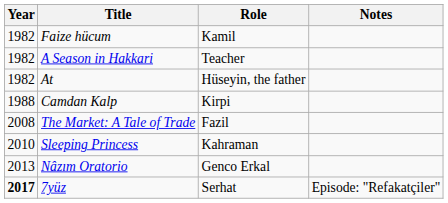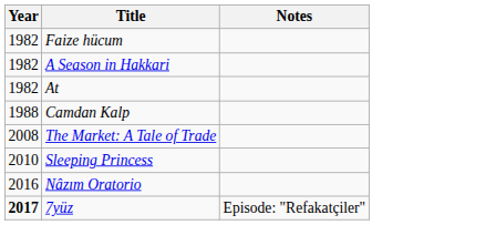 <table class="wikitable">
 <tr>
 <th>Year</th>
 <th>Title</th>
-<th>Role</th>
 <th>Notes</th>
 </tr>
 <tr>
 <td>1982</td>
 <td><em>Faize hücum</em></td>
-<td>Kamil</td>
 <td></td>
 </tr>
 <tr>
 <td>1982</td>
 <td><em><a href='#'>A Season in Hakkari</a></em></td>
-<td>Teacher</td>
 <td></td>
 </tr>
 <tr>
 <td>1982</td>
 <td><em>At</em></td>
-<td>Hüseyin, the father</td>
 <td></td>
 </tr>
 <tr>
 <td>1988</td>
 <td><em>Camdan Kalp</em></td>
-<td>Kirpi</td>
 <td></td>
 </tr>
 <tr>
 <td>2008</td>
 <td><em><a href='#'>The Market: A Tale of Trade</a></em></td>
-<td>Fazil</td>
 <td></td>
 </tr>
 <tr>
 <td>2010</td>
 <td><em><a href='#'>Sleeping Princess</a></em></td>
-<td>Kahraman</td>
 <td></td>
 </tr>
 <tr>
-<td>2013</td>
+<td>2016</td>
 <td><em><a href='#'>Nâzım Oratorio</a></em></td>
-<td>Genco Erkal</td>
 <td></td>
 </tr>
 <tr>
 <td><strong>2017</strong></td>
 <td><em><a href='#'>7yüz</a></em></td>
-<td>Serhat</td>
 <td>Episode: "Refakatçiler"</td>
 </tr>
 </table>
